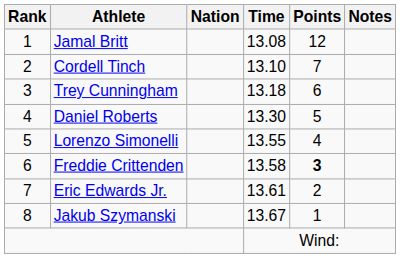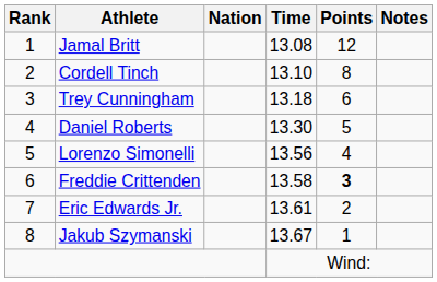 <table class="wikitable mw-datatable sortable" style="text-align:center;">
 <tr>
 <th scope="col" style="width: 10px;">Rank</th>
 <th scope="col">Athlete</th>
 <th scope="col">Nation</th>
 <th scope="col">Time</th>
 <th scope="col">Points</th>
 <th scope="col">Notes</th>
 </tr>
 <tr>
 <td>1</td>
 <td align="left"><a href='#'>Jamal Britt</a> </td>
 <td align="left"></td>
 <td>13.08</td>
 <td>12</td>
 <td></td>
 </tr>
 <tr>
 <td>2</td>
 <td align="left"><a href='#'>Cordell Tinch</a> </td>
 <td align="left"></td>
 <td>13.10</td>
-<td>7</td>
+<td>8</td>
 <td></td>
 </tr>
 <tr>
 <td>3</td>
 <td align="left"><a href='#'>Trey Cunningham</a> </td>
 <td align="left"></td>
 <td>13.18</td>
 <td>6</td>
 <td></td>
 </tr>
 <tr>
 <td>4</td>
 <td align="left"><a href='#'>Daniel Roberts</a> </td>
 <td align="left"></td>
 <td>13.30</td>
 <td>5</td>
 <td></td>
 </tr>
 <tr>
 <td>5</td>
 <td align="left"><a href='#'>Lorenzo Simonelli</a> </td>
 <td align="left"></td>
-<td>13.55</td>
+<td>13.56</td>
 <td>4</td>
 <td></td>
 </tr>
 <tr>
 <td>6</td>
 <td align="left"><a href='#'>Freddie Crittenden</a> </td>
 <td align="left"></td>
 <td>13.58</td>
 <td><strong>3</strong></td>
 <td></td>
 </tr>
 <tr>
 <td>7</td>
 <td align="left"><a href='#'>Eric Edwards Jr.</a> </td>
 <td align="left"></td>
 <td>13.61</td>
 <td>2</td>
 <td></td>
 </tr>
 <tr>
 <td>8</td>
 <td align="left"><a href='#'>Jakub Szymanski</a> </td>
 <td align="left"></td>
 <td>13.67</td>
 <td>1</td>
 <td></td>
 </tr>
 <tr class="sortbottom">
 <td colspan="3"></td>
 <td colspan="3">Wind: </td>
 </tr>
 </table>
